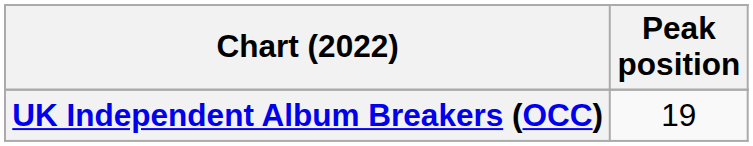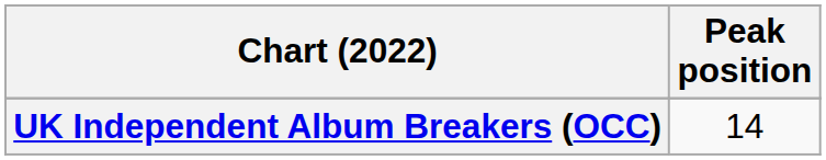 <table class="wikitable sortable plainrowheaders" style="text-align:center">
 <tr>
 <th scope="col">Chart (2022)</th>
 <th scope="col">Peak<br>position</th>
 </tr>
 <tr>
 </tr>
 <tr>
 <th scope="row"><a href='#'>UK Independent Album Breakers</a> (<a href='#'>OCC</a>)</th>
-<td>19</td>
+<td>14</td>
 </tr>
 </table>
